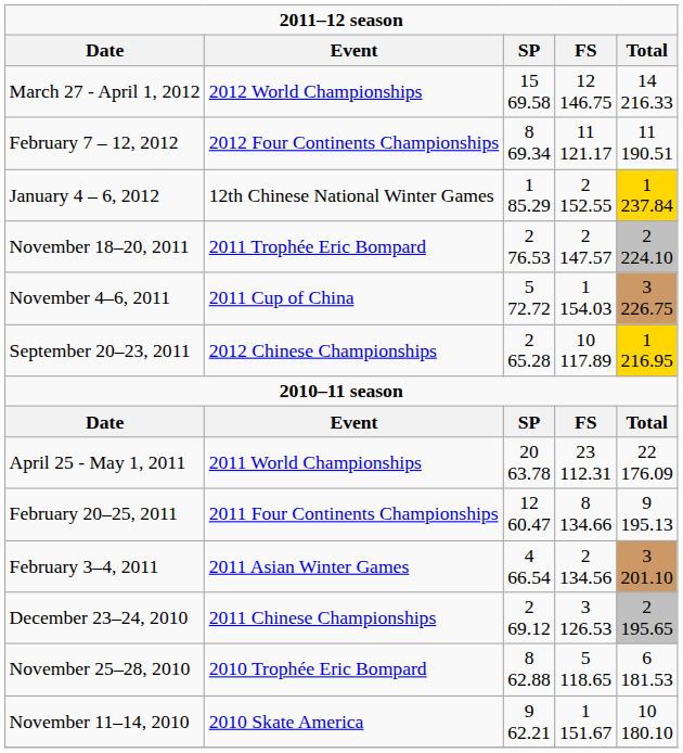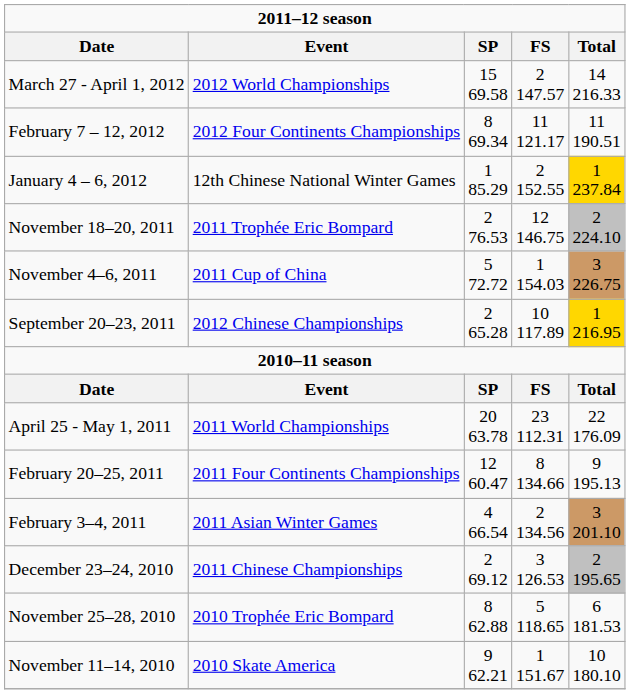 <table class="wikitable">
 <tr>
 <td colspan=6 align="center"><strong>2011–12 season</strong></td>
 </tr>
 <tr>
 <th>Date</th>
 <th>Event</th>
 <th>SP</th>
 <th>FS</th>
 <th>Total</th>
 </tr>
 <tr>
 <td>March 27 - April 1, 2012</td>
 <td><a href='#'>2012 World Championships</a></td>
 <td align="center">15<br>69.58</td>
-<td align="center">12<br>146.75</td>
+<td align="center">2 <br> 147.57</td>
 <td align="center">14<br>216.33</td>
 </tr>
 <tr>
 <td>February 7 – 12, 2012</td>
 <td><a href='#'>2012 Four Continents Championships</a></td>
 <td align="center">8<br>69.34</td>
 <td align="center">11<br>121.17</td>
 <td align="center">11<br>190.51</td>
 </tr>
 <tr>
 <td>January 4 – 6, 2012</td>
 <td>12th Chinese National Winter Games</td>
 <td align="center">1<br>85.29</td>
 <td align="center">2<br>152.55</td>
 <td align="center" bgcolor="gold">1<br>237.84</td>
 </tr>
 <tr>
 <td>November 18–20, 2011</td>
 <td><a href='#'>2011 Trophée Eric Bompard</a></td>
 <td align="center">2 <br> 76.53</td>
-<td align="center">2 <br> 147.57</td>
+<td align="center">12<br>146.75</td>
 <td align="center" bgcolor="silver">2 <br> 224.10</td>
 </tr>
 <tr>
 <td>November 4–6, 2011</td>
 <td><a href='#'>2011 Cup of China</a></td>
 <td align="center">5 <br> 72.72</td>
 <td align="center">1 <br> 154.03</td>
 <td align="center" bgcolor="cc9966">3 <br> 226.75</td>
 </tr>
 <tr>
 <td>September 20–23, 2011</td>
 <td><a href='#'>2012 Chinese Championships</a></td>
 <td align="center">2 <br> 65.28</td>
 <td align="center">10 <br> 117.89</td>
 <td align="center" bgcolor="gold">1 <br> 216.95</td>
 </tr>
 <tr>
 <td colspan=6 align="center"><strong>2010–11 season</strong></td>
 </tr>
 <tr>
 <th>Date</th>
 <th>Event</th>
 <th>SP</th>
 <th>FS</th>
 <th>Total</th>
 </tr>
 <tr>
 <td>April 25 - May 1, 2011</td>
 <td><a href='#'>2011 World Championships</a></td>
 <td align="center">20 <br> 63.78</td>
 <td align="center">23 <br> 112.31</td>
 <td align="center">22 <br> 176.09</td>
 </tr>
 <tr>
 <td>February 20–25, 2011</td>
 <td><a href='#'>2011 Four Continents Championships</a></td>
 <td align="center">12 <br> 60.47</td>
 <td align="center">8 <br> 134.66</td>
 <td align="center">9 <br> 195.13</td>
 </tr>
 <tr>
 <td>February 3–4, 2011</td>
 <td><a href='#'>2011 Asian Winter Games</a></td>
 <td align="center">4 <br> 66.54</td>
 <td align="center">2 <br> 134.56</td>
 <td align="center" bgcolor="cc9966">3 <br> 201.10</td>
 </tr>
 <tr>
 <td>December 23–24, 2010</td>
 <td><a href='#'>2011 Chinese Championships</a></td>
 <td align="center">2 <br> 69.12</td>
 <td align="center">3 <br> 126.53</td>
 <td align="center" bgcolor="silver">2 <br> 195.65</td>
 </tr>
 <tr>
 <td>November 25–28, 2010</td>
 <td><a href='#'>2010 Trophée Eric Bompard</a></td>
 <td align="center">8 <br> 62.88</td>
 <td align="center">5 <br> 118.65</td>
 <td align="center">6 <br> 181.53</td>
 </tr>
 <tr>
 <td>November 11–14, 2010</td>
 <td><a href='#'>2010 Skate America</a></td>
 <td align="center">9 <br> 62.21</td>
 <td align="center">1 <br> 151.67</td>
 <td align="center">10 <br> 180.10</td>
 </tr>
 <tr>
 </tr>
 </table>
